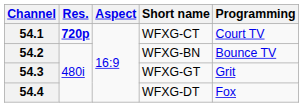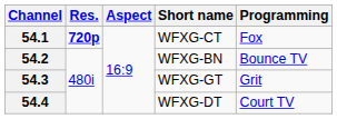 <table class="wikitable">
 <tr>
 <th scope = "col"><a href='#'>Channel</a></th>
 <th scope = "col"><a href='#'>Res.</a></th>
 <th scope = "col"><a href='#'>Aspect</a></th>
 <th scope = "col">Short name</th>
 <th scope = "col">Programming</th>
 </tr>
 <tr>
 <th scope = "row">54.1</th>
 <td><strong><a href='#'>720p</a></strong></td>
 <td rowspan=4><a href='#'>16:9</a></td>
 <td>WFXG-CT</td>
-<td><a href='#'>Court TV</a></td>
+<td><a href='#'>Fox</a></td>
 </tr>
 <tr>
 <th scope = "row">54.2</th>
 <td rowspan=3><a href='#'>480i</a></td>
 <td>WFXG-BN</td>
 <td><a href='#'>Bounce TV</a></td>
 </tr>
 <tr>
 <th scope = "row">54.3</th>
 <td>WFXG-GT</td>
 <td><a href='#'>Grit</a></td>
 </tr>
 <tr>
 <th scope = "row">54.4</th>
 <td>WFXG-DT</td>
-<td><a href='#'>Fox</a></td>
+<td><a href='#'>Court TV</a></td>
 </tr>
 </table>
